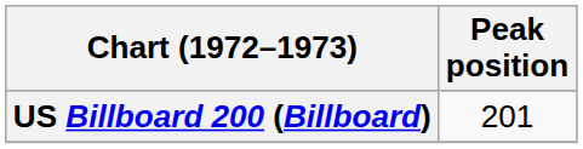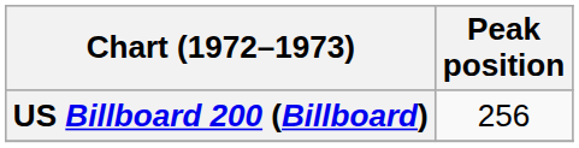 <table class="wikitable plainrowheaders" style="text-align:center">
 <tr>
 <th scope="col">Chart (1972–1973)</th>
 <th scope="col">Peak<br>position</th>
 </tr>
 <tr>
 <th scope="row">US <em><a href='#'>Billboard 200</a></em> (<em><a href='#'>Billboard</a></em>)</th>
-<td align="center">201</td>
+<td align="center">256</td>
 </tr>
 <tr>
 </tr>
 </table>
